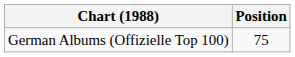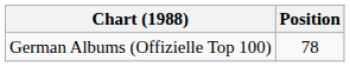 <table class="wikitable">
 <tr>
 <th>Chart (1988)</th>
 <th>Position</th>
 </tr>
 <tr>
 <td>German Albums (Offizielle Top 100)</td>
-<td style="text-align:center">75</td>
+<td style="text-align:center">78</td>
 </tr>
 </table>
